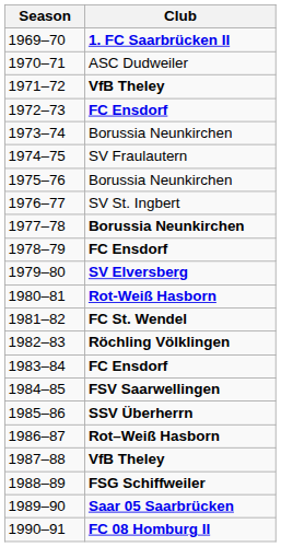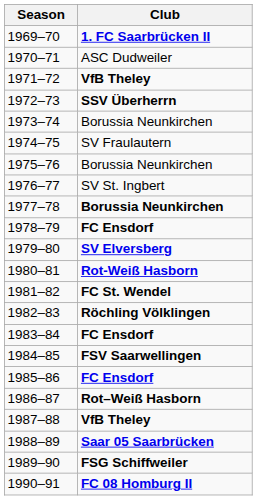 <table class="wikitable">
 <tr align="center" bgcolor="#dfdfdf">
 <th width="80">Season</th>
 <th width="200">Club</th>
 </tr>
 <tr>
 <td>1969–70</td>
 <td><strong><a href='#'>1. FC Saarbrücken II</a></strong></td>
 </tr>
 <tr>
 <td>1970–71</td>
 <td>ASC Dudweiler</td>
 </tr>
 <tr>
 <td>1971–72</td>
 <td><strong>VfB Theley</strong></td>
 </tr>
 <tr>
 <td>1972–73</td>
-<td><strong><a href='#'>FC Ensdorf</a></strong></td>
+<td><strong>SSV Überherrn</strong></td>
 </tr>
 <tr>
 <td>1973–74</td>
 <td>Borussia Neunkirchen</td>
 </tr>
 <tr>
 <td>1974–75</td>
 <td>SV Fraulautern</td>
 </tr>
 <tr>
 <td>1975–76</td>
 <td>Borussia Neunkirchen</td>
 </tr>
 <tr>
 <td>1976–77</td>
 <td>SV St. Ingbert</td>
 </tr>
 <tr>
 <td>1977–78</td>
 <td><strong>Borussia Neunkirchen</strong></td>
 </tr>
 <tr>
 <td>1978–79</td>
 <td><strong>FC Ensdorf</strong></td>
 </tr>
 <tr>
 <td>1979–80</td>
 <td><strong><a href='#'>SV Elversberg</a></strong></td>
 </tr>
 <tr>
 <td>1980–81</td>
 <td><strong><a href='#'>Rot-Weiß Hasborn</a></strong></td>
 </tr>
 <tr>
 <td>1981–82</td>
 <td><strong>FC St. Wendel</strong></td>
 </tr>
 <tr>
 <td>1982–83</td>
 <td><strong>Röchling Völklingen</strong></td>
 </tr>
 <tr>
 <td>1983–84</td>
 <td><strong>FC Ensdorf</strong></td>
 </tr>
 <tr>
 <td>1984–85</td>
 <td><strong>FSV Saarwellingen</strong></td>
 </tr>
 <tr>
 <td>1985–86</td>
-<td><strong>SSV Überherrn</strong></td>
+<td><strong><a href='#'>FC Ensdorf</a></strong></td>
 </tr>
 <tr>
 <td>1986–87</td>
 <td><strong>Rot–Weiß Hasborn</strong></td>
 </tr>
 <tr>
 <td>1987–88</td>
 <td><strong>VfB Theley</strong></td>
 </tr>
 <tr>
 <td>1988–89</td>
-<td><strong>FSG Schiffweiler</strong></td>
+<td><strong><a href='#'>Saar 05 Saarbrücken</a></strong></td>
 </tr>
 <tr>
 <td>1989–90</td>
-<td><strong><a href='#'>Saar 05 Saarbrücken</a></strong></td>
+<td><strong>FSG Schiffweiler</strong></td>
 </tr>
 <tr>
 <td>1990–91</td>
 <td><strong><a href='#'>FC 08 Homburg II</a></strong></td>
 </tr>
 </table>
